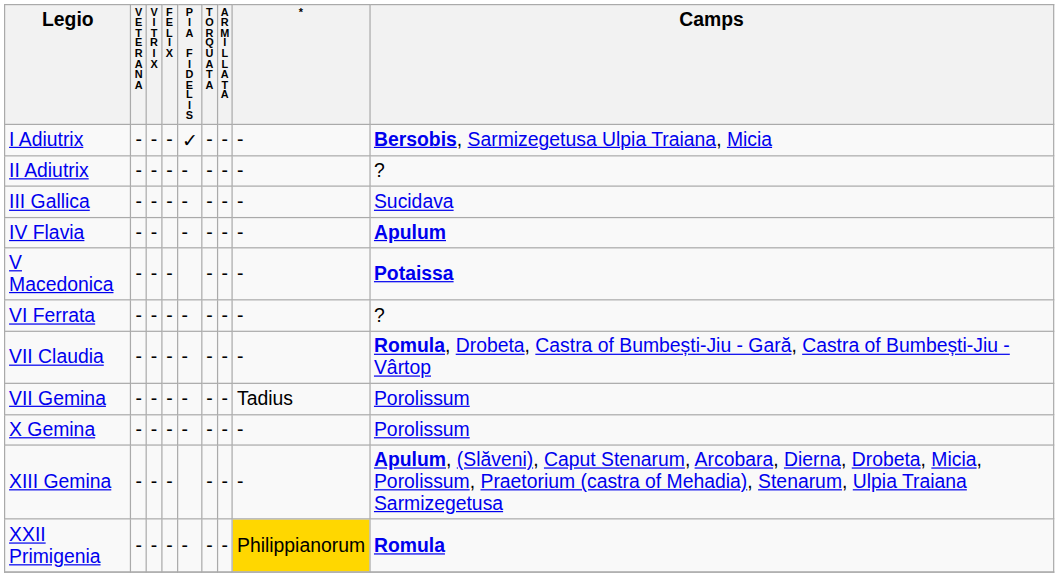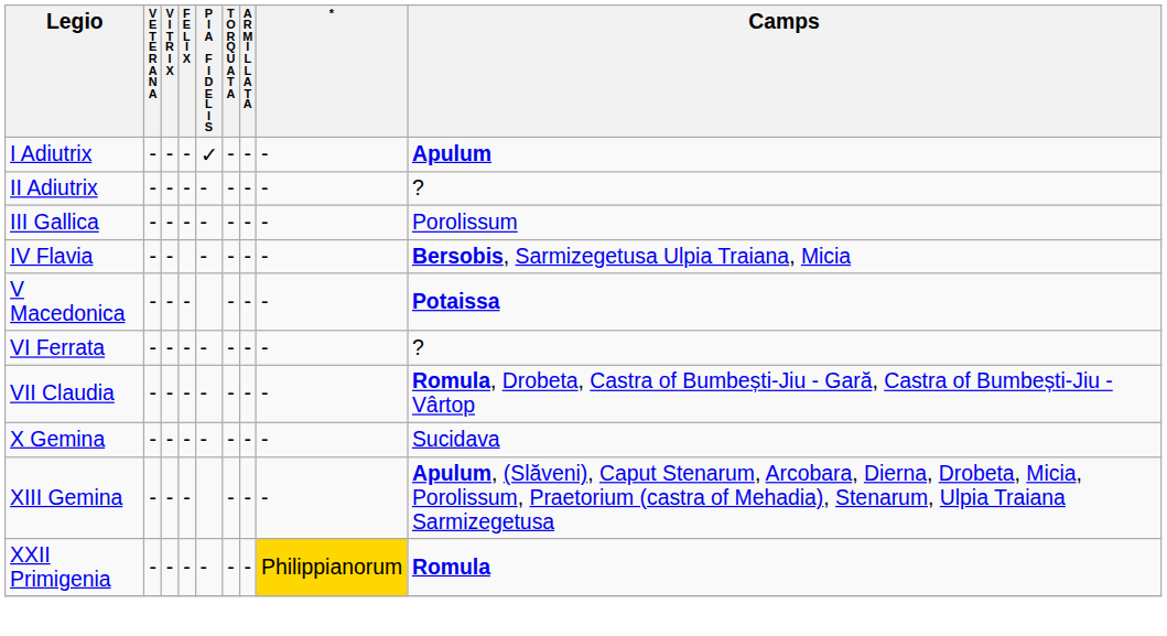 <table class="wikitable sortable">
 <tr style="vertical-align: top;">
 <th>Legio</th>
 <th style="font-size:xx-small; line-height:95%">V<br>E<br>T<br>E<br>R<br>A<br>N<br>A</th>
 <th style="font-size:xx-small; line-height:95%">V<br>I<br>T<br>R<br>I<br>X<br></th>
 <th style="font-size:xx-small; line-height:95%">F<br>E<br>L<br>I<br>X<br></th>
 <th style="font-size:xx-small; line-height:95%">P<br>I<br>A<br> <br>F<br>I<br>D<br>E<br>L<br>I<br>S</th>
 <th style="font-size:xx-small; line-height:95%">T<br>O<br>R<br>Q<br>U<br>A<br>T<br>A</th>
 <th style="font-size:xx-small; line-height:95%">A<br>R<br>M<br>I<br>L<br>L<br>A<br>T<br>A</th>
 <th style="font-size:xx-small; line-height:95%">*</th>
 <th>Camps</th>
 </tr>
 <tr>
 <td><a href='#'>I Adiutrix</a></td>
 <td>-</td>
 <td>-</td>
 <td>-</td>
 <td><span>✓</span></td>
 <td>-</td>
 <td>-</td>
 <td>-</td>
-<td><a href='#'><strong>Bersobis</strong></a>, <a href='#'>Sarmizegetusa Ulpia Traiana</a>, <a href='#'>Micia</a></td>
+<td><a href='#'><strong>Apulum</strong></a></td>
 </tr>
 <tr>
 <td><a href='#'>II Adiutrix</a></td>
 <td>-</td>
 <td>-</td>
 <td>-</td>
 <td>-</td>
 <td>-</td>
 <td>-</td>
 <td>-</td>
 <td>?</td>
 </tr>
 <tr>
 <td><a href='#'>III Gallica</a></td>
 <td>-</td>
 <td>-</td>
 <td>-</td>
 <td>-</td>
 <td>-</td>
 <td>-</td>
 <td>-</td>
-<td><a href='#'>Sucidava</a></td>
+<td><a href='#'>Porolissum</a></td>
 </tr>
 <tr>
 <td><a href='#'>IV Flavia</a></td>
 <td>-</td>
 <td>-</td>
 <td></td>
 <td>-</td>
 <td>-</td>
 <td>-</td>
 <td>-</td>
-<td><a href='#'><strong>Apulum</strong></a></td>
+<td><a href='#'><strong>Bersobis</strong></a>, <a href='#'>Sarmizegetusa Ulpia Traiana</a>, <a href='#'>Micia</a></td>
 </tr>
 <tr>
 <td><a href='#'>V Macedonica</a></td>
 <td>-</td>
 <td>-</td>
 <td>-</td>
 <td></td>
 <td>-</td>
 <td>-</td>
 <td>-</td>
 <td><a href='#'><strong>Potaissa</strong></a></td>
 </tr>
 <tr>
 <td><a href='#'>VI Ferrata</a></td>
 <td>-</td>
 <td>-</td>
 <td>-</td>
 <td>-</td>
 <td>-</td>
 <td>-</td>
 <td>-</td>
 <td>?</td>
 </tr>
 <tr>
 <td><a href='#'>VII Claudia</a></td>
 <td>-</td>
 <td>-</td>
 <td>-</td>
 <td>-</td>
 <td>-</td>
 <td>-</td>
 <td>-</td>
 <td><a href='#'><strong>Romula</strong></a>, <a href='#'>Drobeta</a>, <a href='#'>Castra of Bumbești-Jiu - Gară</a>, <a href='#'>Castra of Bumbești-Jiu - Vârtop</a></td>
 </tr>
 <tr>
-<td><a href='#'>VII Gemina</a></td>
-<td>-</td>
-<td>-</td>
-<td>-</td>
-<td>-</td>
-<td>-</td>
-<td>-</td>
-<td>Tadius</td>
-<td><a href='#'>Porolissum</a></td>
-</tr>
-<tr>
 <td><a href='#'>X Gemina</a></td>
 <td>-</td>
 <td>-</td>
 <td>-</td>
 <td>-</td>
 <td>-</td>
 <td>-</td>
 <td>-</td>
-<td><a href='#'>Porolissum</a></td>
+<td><a href='#'>Sucidava</a></td>
 </tr>
 <tr>
 <td><a href='#'>XIII Gemina</a></td>
 <td>-</td>
 <td>-</td>
 <td>-</td>
 <td></td>
 <td>-</td>
 <td>-</td>
 <td>-</td>
 <td><a href='#'><strong>Apulum</strong></a>, <a href='#'>(Slăveni)</a>, <a href='#'>Caput Stenarum</a>, <a href='#'>Arcobara</a>, <a href='#'>Dierna</a>, <a href='#'>Drobeta</a>, <a href='#'>Micia</a>, <a href='#'>Porolissum</a>, <a href='#'>Praetorium (castra of Mehadia)</a>, <a href='#'>Stenarum</a>, <a href='#'>Ulpia Traiana Sarmizegetusa</a></td>
 </tr>
 <tr>
 <td><a href='#'>XXII Primigenia</a></td>
 <td>-</td>
 <td>-</td>
 <td>-</td>
 <td>-</td>
 <td>-</td>
 <td>-</td>
 <td style="background: gold;">Philippianorum</td>
 <td><a href='#'><strong>Romula</strong></a></td>
 </tr>
 <tr>
 </tr>
 </table>
